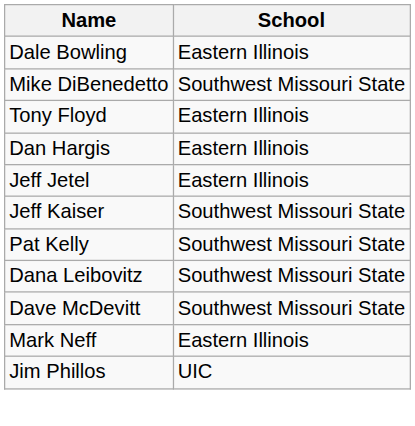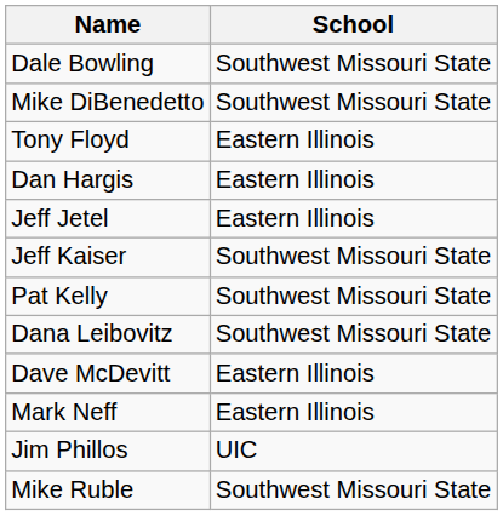 <table class=wikitable>
 <tr>
 <th>Name</th>
 <th>School</th>
 </tr>
 <tr>
 <td>Dale Bowling</td>
-<td>Eastern Illinois</td>
+<td>Southwest Missouri State</td>
 </tr>
 <tr>
 <td>Mike DiBenedetto</td>
 <td>Southwest Missouri State</td>
 </tr>
 <tr>
 <td>Tony Floyd</td>
 <td>Eastern Illinois</td>
 </tr>
 <tr>
 <td>Dan Hargis</td>
 <td>Eastern Illinois</td>
 </tr>
 <tr>
 <td>Jeff Jetel</td>
 <td>Eastern Illinois</td>
 </tr>
 <tr>
 <td>Jeff Kaiser</td>
 <td>Southwest Missouri State</td>
 </tr>
 <tr>
 <td>Pat Kelly</td>
 <td>Southwest Missouri State</td>
 </tr>
 <tr>
 <td>Dana Leibovitz</td>
 <td>Southwest Missouri State</td>
 </tr>
 <tr>
 <td>Dave McDevitt</td>
-<td>Southwest Missouri State</td>
+<td>Eastern Illinois</td>
 </tr>
 <tr>
 <td>Mark Neff</td>
 <td>Eastern Illinois</td>
 </tr>
 <tr>
 <td>Jim Phillos</td>
 <td>UIC</td>
 </tr>
+<tr>
+<td>Mike Ruble</td>
+<td>Southwest Missouri State</td>
+</tr>
 </table>
